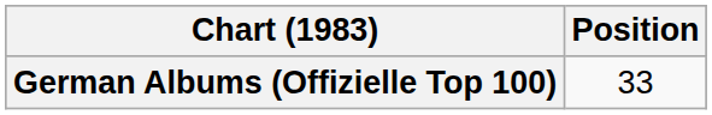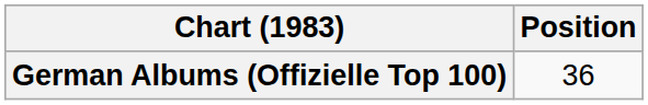 <table class="wikitable plainrowheaders" style="text-align:center">
 <tr>
 <th>Chart (1983)</th>
 <th>Position</th>
 </tr>
 <tr>
 <th scope="row">German Albums (Offizielle Top 100)</th>
-<td>33</td>
+<td>36</td>
 </tr>
 </table>
